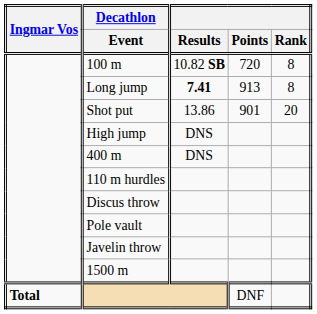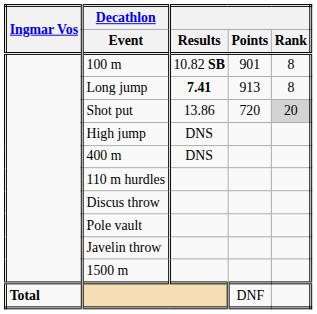 <table class=wikitable style="font-size:90%; border: double;">
 <tr>
 <th style="border-right:double" rowspan="2"><a href='#'>Ingmar Vos</a></th>
 <th style="border-right:double"><a href='#'>Decathlon</a></th>
 <th colspan="3"></th>
 </tr>
 <tr>
 <th style="border-right:double">Event</th>
 <th>Results</th>
 <th>Points</th>
 <th>Rank</th>
 </tr>
 <tr style="border-top: double;">
 <td style="border-right:double" rowspan="10"></td>
 <td style="border-right:double">100 m</td>
 <td align=center>10.82 <strong>SB</strong></td>
-<td align=center>720</td>
+<td align=center>901</td>
 <td align=center>8</td>
 </tr>
 <tr>
 <td style="border-right:double">Long jump</td>
 <td align=center><strong>7.41</strong></td>
 <td align=center>913</td>
 <td align=center>8</td>
 </tr>
 <tr>
 <td style="border-right:double">Shot put</td>
 <td align=center>13.86</td>
-<td align=center>901</td>
-<td align=center>20</td>
+<td align=center>720</td>
+<td align=center style="background: lightgrey;">20</td>
 </tr>
 <tr>
 <td style="border-right:double">High jump</td>
 <td align=center>DNS</td>
 <td align=center></td>
 <td align=center></td>
 </tr>
 <tr>
 <td style="border-right:double">400 m</td>
 <td align=center>DNS</td>
 <td align=center></td>
 <td align=center></td>
 </tr>
 <tr>
 <td style="border-right:double">110 m hurdles</td>
 <td align=center></td>
 <td align=center></td>
 <td align=center></td>
 </tr>
 <tr>
 <td style="border-right:double">Discus throw</td>
 <td align=center></td>
 <td align=center></td>
 <td align=center></td>
 </tr>
 <tr>
 <td style="border-right:double">Pole vault</td>
 <td align=center></td>
 <td align=center></td>
 <td align=center></td>
 </tr>
 <tr>
 <td style="border-right:double">Javelin throw</td>
 <td align=center></td>
 <td align=center></td>
 <td align=center></td>
 </tr>
 <tr>
 <td style="border-right:double">1500 m</td>
 <td align=center></td>
 <td align=center></td>
 <td align=center></td>
 </tr>
 <tr style="border-top: double;">
 <td style="border-right:double"><strong>Total</strong></td>
 <td colspan="2" style="background:wheat; border-right:double;"></td>
 <td align=center>DNF</td>
 <td align=center></td>
 </tr>
 </table>
